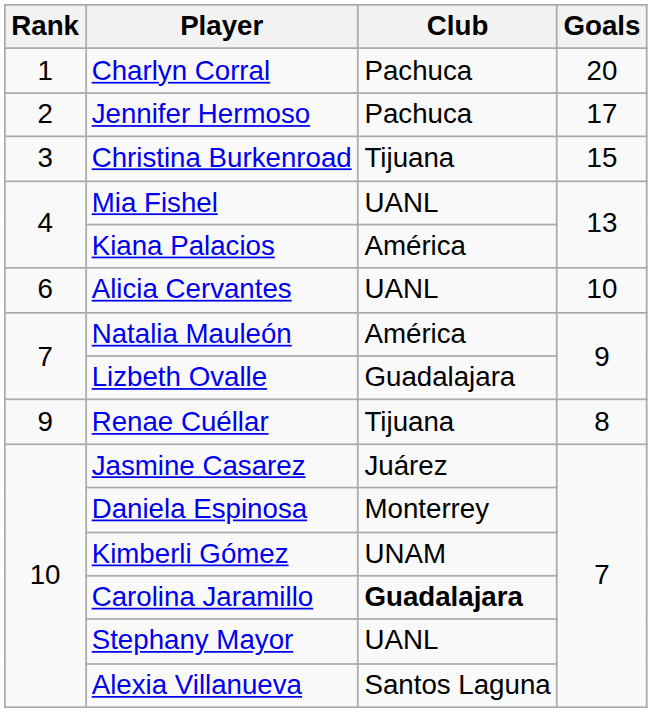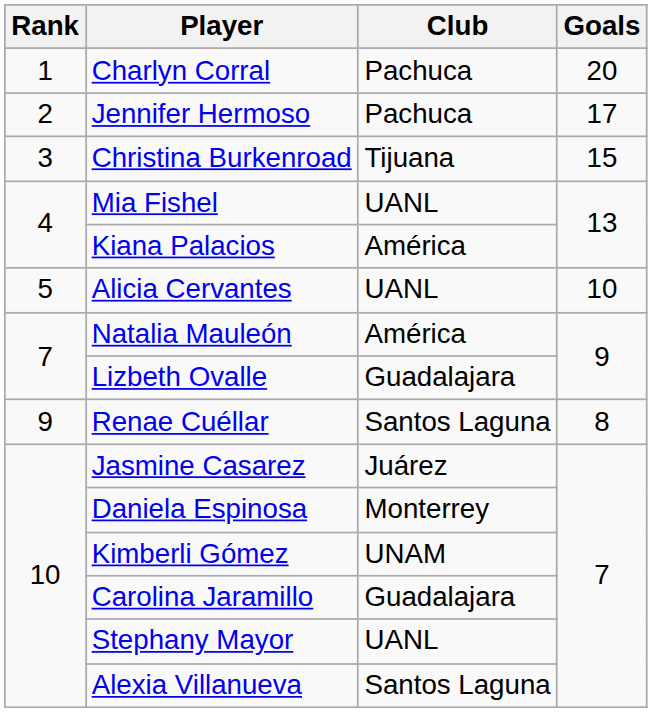 <table class="wikitable">
 <tr>
 <th>Rank</th>
 <th>Player</th>
 <th>Club</th>
 <th>Goals</th>
 </tr>
 <tr>
 <td align=center rowspan=1>1</td>
 <td> <a href='#'>Charlyn Corral</a></td>
 <td>Pachuca</td>
 <td align=center rowspan=1>20</td>
 </tr>
 <tr>
 <td align=center rowspan=1>2</td>
 <td> <a href='#'>Jennifer Hermoso</a></td>
 <td>Pachuca</td>
 <td align=center rowspan=1>17</td>
 </tr>
 <tr>
 <td align=center rowspan=1>3</td>
 <td> <a href='#'>Christina Burkenroad</a></td>
 <td>Tijuana</td>
 <td align=center rowspan=1>15</td>
 </tr>
 <tr>
 <td align=center rowspan=2>4</td>
 <td> <a href='#'>Mia Fishel</a></td>
 <td>UANL</td>
 <td align=center rowspan=2>13</td>
 </tr>
 <tr>
 <td> <a href='#'>Kiana Palacios</a></td>
 <td>América</td>
 </tr>
 <tr>
-<td align=center rowspan=1>6</td>
+<td align=center rowspan=1>5</td>
 <td> <a href='#'>Alicia Cervantes</a></td>
 <td>UANL</td>
 <td align=center rowspan=1>10</td>
 </tr>
 <tr>
 <td align=center rowspan=2>7</td>
 <td> <a href='#'>Natalia Mauleón</a></td>
 <td>América</td>
 <td align=center rowspan=2>9</td>
 </tr>
 <tr>
 <td> <a href='#'>Lizbeth Ovalle</a></td>
 <td>Guadalajara</td>
 </tr>
 <tr>
 <td align=center rowspan=1>9</td>
 <td> <a href='#'>Renae Cuéllar</a></td>
-<td>Tijuana</td>
+<td>Santos Laguna</td>
 <td align=center rowspan=1>8</td>
 </tr>
 <tr>
 <td align=center rowspan=6>10</td>
 <td> <a href='#'>Jasmine Casarez</a></td>
 <td>Juárez</td>
 <td align=center rowspan=6>7</td>
 </tr>
 <tr>
 <td> <a href='#'>Daniela Espinosa</a></td>
 <td>Monterrey</td>
 </tr>
 <tr>
 <td> <a href='#'>Kimberli Gómez</a></td>
 <td>UNAM</td>
 </tr>
 <tr>
 <td> <a href='#'>Carolina Jaramillo</a></td>
-<td><strong>Guadalajara</strong></td>
+<td>Guadalajara</td>
 </tr>
 <tr>
 <td> <a href='#'>Stephany Mayor</a></td>
 <td>UANL</td>
 </tr>
 <tr>
 <td> <a href='#'>Alexia Villanueva</a></td>
 <td>Santos Laguna</td>
 </tr>
 </table>
